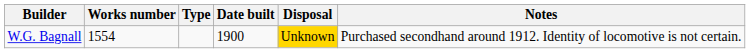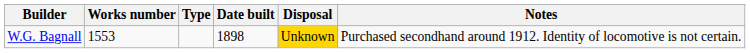 <table class="wikitable">
 <tr>
 <th>Builder</th>
 <th>Works number</th>
 <th>Type</th>
 <th>Date built</th>
 <th>Disposal</th>
 <th>Notes</th>
 </tr>
 <tr>
 <td><a href='#'>W.G. Bagnall</a></td>
-<td>1554</td>
+<td>1553</td>
 <td></td>
-<td>1900</td>
+<td>1898</td>
 <td style="background: gold;">Unknown</td>
 <td>Purchased secondhand around 1912. Identity of locomotive is not certain.</td>
 </tr>
 </table>
